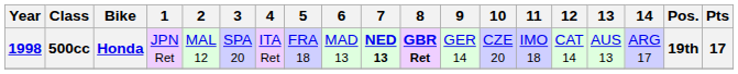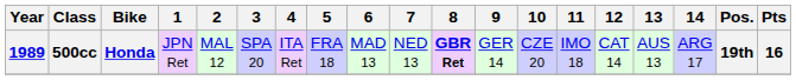 <table class="wikitable" style="text-align:center">
 <tr>
 <th>Year</th>
 <th>Class</th>
 <th>Bike</th>
 <th>1</th>
 <th>2</th>
 <th>3</th>
 <th>4</th>
 <th>5</th>
 <th>6</th>
 <th>7</th>
 <th>8</th>
 <th>9</th>
 <th>10</th>
 <th>11</th>
 <th>12</th>
 <th>13</th>
 <th>14</th>
 <th>Pos.</th>
 <th>Pts</th>
 </tr>
 <tr>
-<th><a href='#'>1998</a></th>
+<th><a href='#'>1989</a></th>
 <th>500cc</th>
 <th><a href='#'>Honda</a></th>
 <td style="background:#EFCFFF;"><a href='#'>JPN</a><br><small>Ret</small></td>
 <td style="background:#DFFFDF;"><a href='#'>MAL</a><br><small>12</small></td>
 <td style="background:#CFCFFF;"><a href='#'>SPA</a><br><small>20</small></td>
 <td style="background:#EFCFFF;"><a href='#'>ITA</a><br><small>Ret</small></td>
 <td style="background:#CFCFFF;"><a href='#'>FRA</a><br><small>18</small></td>
 <td style="background:#DFFFDF;"><a href='#'>MAD</a><br><small>13</small></td>
-<td style="background:#DFFFDF;"><strong><a href='#'>NED</a><br><small>13</small></strong></td>
+<td style="background:#DFFFDF;"><a href='#'>NED</a><br><small>13</small></td>
 <td style="background:#EFCFFF;"><strong><a href='#'>GBR</a><br><small>Ret</small></strong></td>
 <td style="background:#DFFFDF;"><a href='#'>GER</a><br><small>14</small></td>
 <td style="background:#CFCFFF;"><a href='#'>CZE</a><br><small>20</small></td>
 <td style="background:#CFCFFF;"><a href='#'>IMO</a><br><small>18</small></td>
 <td style="background:#DFFFDF;"><a href='#'>CAT</a><br><small>14</small></td>
 <td style="background:#DFFFDF;"><a href='#'>AUS</a><br><small>13</small></td>
 <td style="background:#CFCFFF;"><a href='#'>ARG</a><br><small>17</small></td>
 <th>19th</th>
-<th>17</th>
+<th>16</th>
 </tr>
 <tr>
 </tr>
 </table>
